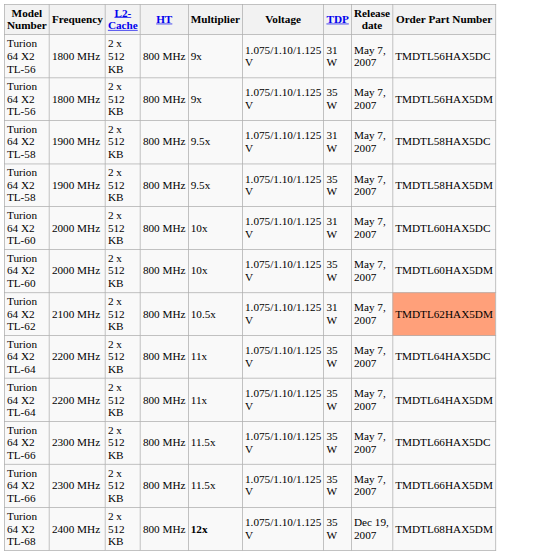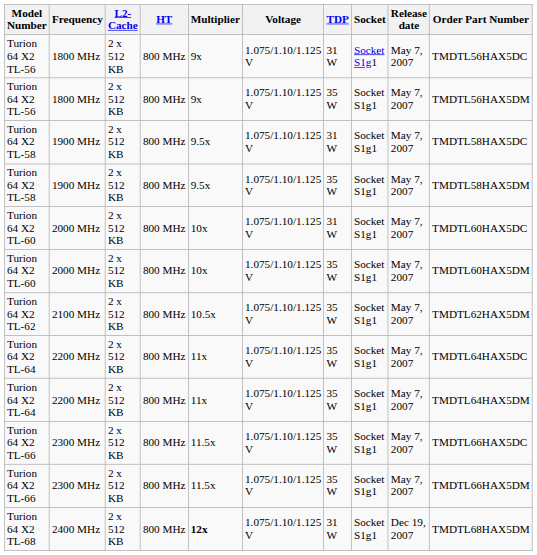 <table class="wikitable">
 <tr>
 <th>Model Number</th>
 <th>Frequency</th>
 <th><a href='#'>L2-Cache</a></th>
 <th><a href='#'>HT</a></th>
 <th>Multiplier</th>
 <th>Voltage</th>
 <th><a href='#'>TDP</a></th>
+<th>Socket</th>
 <th>Release date</th>
 <th>Order Part Number</th>
 </tr>
 <tr>
 <td>Turion 64 X2 TL-56</td>
 <td>1800 MHz</td>
 <td>2 x 512 KB</td>
 <td>800 MHz</td>
 <td>9x</td>
 <td>1.075/1.10/1.125 V</td>
 <td>31 W</td>
+<td><a href='#'>Socket S1g</a>1</td>
 <td>May 7, 2007</td>
 <td>TMDTL56HAX5DC</td>
 </tr>
 <tr>
 <td>Turion 64 X2 TL-56</td>
 <td>1800 MHz</td>
 <td>2 x 512 KB</td>
 <td>800 MHz</td>
 <td>9x</td>
 <td>1.075/1.10/1.125 V</td>
 <td>35 W</td>
+<td>Socket S1g1</td>
 <td>May 7, 2007</td>
 <td>TMDTL56HAX5DM</td>
 </tr>
 <tr>
 <td>Turion 64 X2 TL-58</td>
 <td>1900 MHz</td>
 <td>2 x 512 KB</td>
 <td>800 MHz</td>
 <td>9.5x</td>
 <td>1.075/1.10/1.125 V</td>
 <td>31 W</td>
+<td>Socket S1g1</td>
 <td>May 7, 2007</td>
 <td>TMDTL58HAX5DC</td>
 </tr>
 <tr>
 <td>Turion 64 X2 TL-58</td>
 <td>1900 MHz</td>
 <td>2 x 512 KB</td>
 <td>800 MHz</td>
 <td>9.5x</td>
 <td>1.075/1.10/1.125 V</td>
 <td>35 W</td>
+<td>Socket S1g1</td>
 <td>May 7, 2007</td>
 <td>TMDTL58HAX5DM</td>
 </tr>
 <tr>
 <td>Turion 64 X2 TL-60</td>
 <td>2000 MHz</td>
 <td>2 x 512 KB</td>
 <td>800 MHz</td>
 <td>10x</td>
 <td>1.075/1.10/1.125 V</td>
 <td>31 W</td>
+<td>Socket S1g1</td>
 <td>May 7, 2007</td>
 <td>TMDTL60HAX5DC</td>
 </tr>
 <tr>
 <td>Turion 64 X2 TL-60</td>
 <td>2000 MHz</td>
 <td>2 x 512 KB</td>
 <td>800 MHz</td>
 <td>10x</td>
 <td>1.075/1.10/1.125 V</td>
 <td>35 W</td>
+<td>Socket S1g1</td>
 <td>May 7, 2007</td>
 <td>TMDTL60HAX5DM</td>
 </tr>
 <tr>
 <td>Turion 64 X2 TL-62</td>
 <td>2100 MHz</td>
 <td>2 x 512 KB</td>
 <td>800 MHz</td>
 <td>10.5x</td>
 <td>1.075/1.10/1.125 V</td>
-<td>31 W</td>
+<td>35 W</td>
+<td>Socket S1g1</td>
 <td>May 7, 2007</td>
-<td style="background: lightsalmon;">TMDTL62HAX5DM</td>
+<td>TMDTL62HAX5DM</td>
 </tr>
 <tr>
 <td>Turion 64 X2 TL-64</td>
 <td>2200 MHz</td>
 <td>2 x 512 KB</td>
 <td>800 MHz</td>
 <td>11x</td>
 <td>1.075/1.10/1.125 V</td>
 <td>35 W</td>
+<td>Socket S1g1</td>
 <td>May 7, 2007</td>
 <td>TMDTL64HAX5DC</td>
 </tr>
 <tr>
 <td>Turion 64 X2 TL-64</td>
 <td>2200 MHz</td>
 <td>2 x 512 KB</td>
 <td>800 MHz</td>
 <td>11x</td>
 <td>1.075/1.10/1.125 V</td>
 <td>35 W</td>
+<td>Socket S1g1</td>
 <td>May 7, 2007</td>
 <td>TMDTL64HAX5DM</td>
 </tr>
 <tr>
 <td>Turion 64 X2 TL-66</td>
 <td>2300 MHz</td>
 <td>2 x 512 KB</td>
 <td>800 MHz</td>
 <td>11.5x</td>
 <td>1.075/1.10/1.125 V</td>
 <td>35 W</td>
+<td>Socket S1g1</td>
 <td>May 7, 2007</td>
 <td>TMDTL66HAX5DC</td>
 </tr>
 <tr>
 <td>Turion 64 X2 TL-66</td>
 <td>2300 MHz</td>
 <td>2 x 512 KB</td>
 <td>800 MHz</td>
 <td>11.5x</td>
 <td>1.075/1.10/1.125 V</td>
 <td>35 W</td>
+<td>Socket S1g1</td>
 <td>May 7, 2007</td>
 <td>TMDTL66HAX5DM</td>
 </tr>
 <tr>
 <td>Turion 64 X2 TL-68</td>
 <td>2400 MHz</td>
 <td>2 x 512 KB</td>
 <td>800 MHz</td>
 <td><strong>12x</strong></td>
 <td>1.075/1.10/1.125 V</td>
-<td>35 W</td>
+<td>31 W</td>
+<td>Socket S1g1</td>
 <td>Dec 19, 2007</td>
 <td>TMDTL68HAX5DM</td>
 </tr>
 </table>
